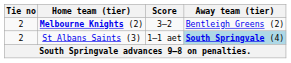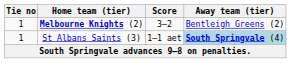 <table class="wikitable" style="text-align:center">
 <tr>
 <th>Tie no</th>
 <th>Home team (tier)</th>
 <th>Score</th>
 <th>Away team (tier)</th>
 </tr>
 <tr>
-<td>2</td>
+<td>1</td>
 <td><strong><a href='#'>Melbourne Knights</a></strong> (2)</td>
 <td>3–2</td>
 <td><a href='#'>Bentleigh Greens</a> (2)</td>
 </tr>
 <tr>
-<td>2</td>
+<td>1</td>
 <td><a href='#'>St Albans Saints</a> (3)</td>
 <td>1–1 aet</td>
 <td style="background: lightblue;"><strong><a href='#'>South Springvale</a></strong> (4)</td>
 </tr>
 <tr>
 <th colspan=4>South Springvale advances 9–8 on penalties.</th>
 </tr>
 </table>
